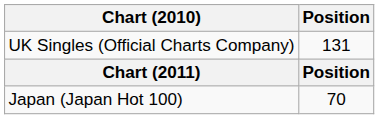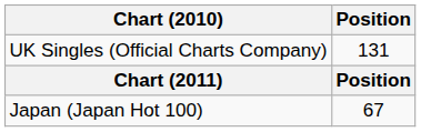 <table class="wikitable">
 <tr>
 <th>Chart (2010)</th>
 <th>Position</th>
 </tr>
 <tr>
 <td>UK Singles (Official Charts Company)</td>
 <td align="center">131</td>
 </tr>
 <tr>
 <th>Chart (2011)</th>
 <th>Position</th>
 </tr>
 <tr>
 <td>Japan (Japan Hot 100)</td>
-<td align="center">70</td>
+<td align="center">67</td>
 </tr>
 </table>
